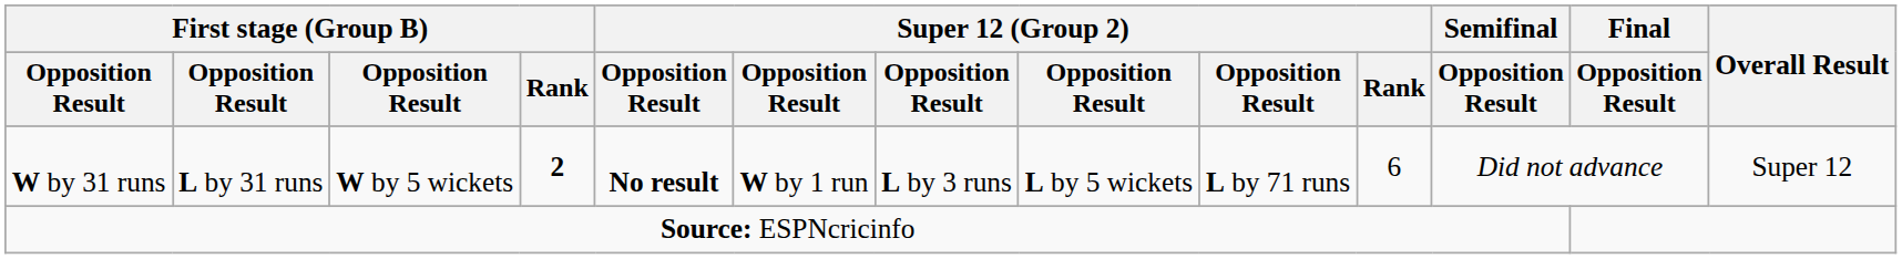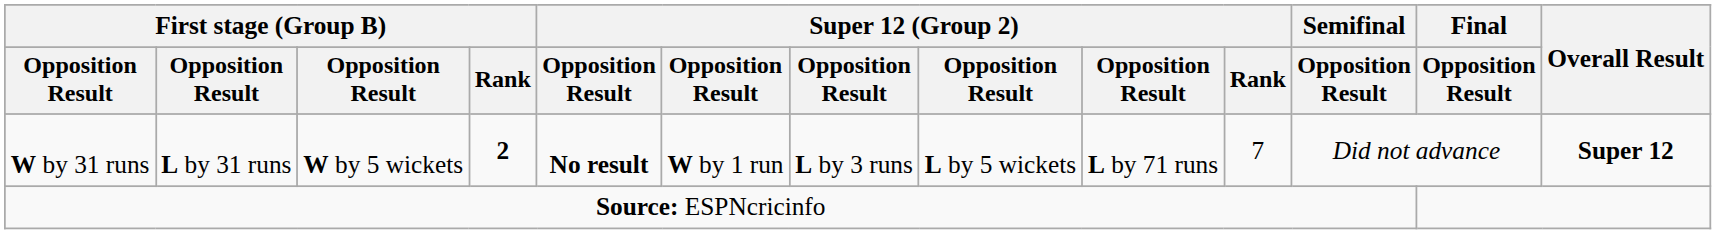 <table class=wikitable style=font-size:90%;text-align:center>
 <tr>
 <th colspan=4>First stage (Group B)</th>
 <th colspan=6>Super 12 (Group 2)</th>
 <th>Semifinal</th>
 <th>Final</th>
 <th rowspan=2>Overall Result</th>
 </tr>
 <tr style=font-size:95%>
 <th>Opposition<br>Result</th>
 <th>Opposition<br>Result</th>
 <th>Opposition<br>Result</th>
 <th>Rank</th>
 <th>Opposition<br>Result</th>
 <th>Opposition<br>Result</th>
 <th>Opposition<br>Result</th>
 <th>Opposition<br>Result</th>
 <th>Opposition<br>Result</th>
 <th>Rank</th>
 <th>Opposition<br>Result</th>
 <th>Opposition<br>Result</th>
 </tr>
 <tr>
 <td><br><strong>W</strong> by 31 runs</td>
 <td><br><strong>L</strong> by 31 runs</td>
 <td><br><strong>W</strong> by 5 wickets</td>
 <td><strong>2</strong></td>
 <td><br><strong>No result</strong></td>
 <td><br><strong>W</strong> by 1 run</td>
 <td><br><strong>L</strong> by 3 runs</td>
 <td><br><strong>L</strong> by 5 wickets</td>
 <td><br><strong>L</strong> by 71 runs</td>
-<td>6</td>
+<td>7</td>
 <td colspan=2><em>Did not advance</em></td>
-<td>Super 12</td>
+<td><strong>Super 12</strong></td>
 </tr>
 <tr>
 <td colspan="11"><strong>Source:</strong> ESPNcricinfo</td>
 </tr>
 </table>
